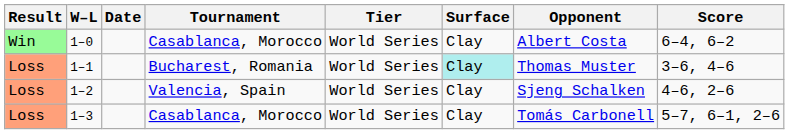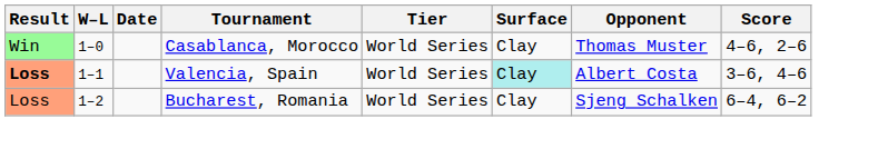 <table class="sortable wikitable">
 <tr>
 <th>Result</th>
 <th class="unsortable">W–L</th>
 <th>Date</th>
 <th>Tournament</th>
 <th>Tier</th>
 <th>Surface</th>
 <th>Opponent</th>
 <th class="unsortable">Score</th>
 </tr>
 <tr>
 <td style="background:#98fb98;">Win</td>
 <td><small>1–0</small></td>
 <td><a href='#'></a></td>
 <td><a href='#'>Casablanca</a>, Morocco</td>
 <td>World Series</td>
 <td>Clay</td>
-<td> <a href='#'>Albert Costa</a></td>
-<td>6–4, 6–2</td>
+<td> <a href='#'>Thomas Muster</a></td>
+<td>4–6, 2–6</td>
 </tr>
 <tr>
-<td style="background:#ffa07a;">Loss</td>
+<td style="background:#ffa07a;"><strong>Loss</strong></td>
 <td><small>1–1</small></td>
 <td><a href='#'></a></td>
-<td><a href='#'>Bucharest</a>, Romania</td>
+<td><a href='#'>Valencia</a>, Spain</td>
 <td>World Series</td>
 <td style="background: paleturquoise;">Clay</td>
-<td> <a href='#'>Thomas Muster</a></td>
+<td> <a href='#'>Albert Costa</a></td>
 <td>3–6, 4–6</td>
 </tr>
 <tr>
 <td style="background:#ffa07a;">Loss</td>
 <td><small>1–2</small></td>
 <td><a href='#'></a></td>
-<td><a href='#'>Valencia</a>, Spain</td>
+<td><a href='#'>Bucharest</a>, Romania</td>
 <td>World Series</td>
 <td>Clay</td>
 <td> <a href='#'>Sjeng Schalken</a></td>
-<td>4–6, 2–6</td>
-</tr>
-<tr>
-<td style="background:#ffa07a;">Loss</td>
-<td><small>1–3</small></td>
-<td><a href='#'></a></td>
-<td><a href='#'>Casablanca</a>, Morocco</td>
-<td>World Series</td>
-<td>Clay</td>
-<td> <a href='#'>Tomás Carbonell</a></td>
-<td>5–7, 6–1, 2–6</td>
+<td>6–4, 6–2</td>
 </tr>
 </table>
